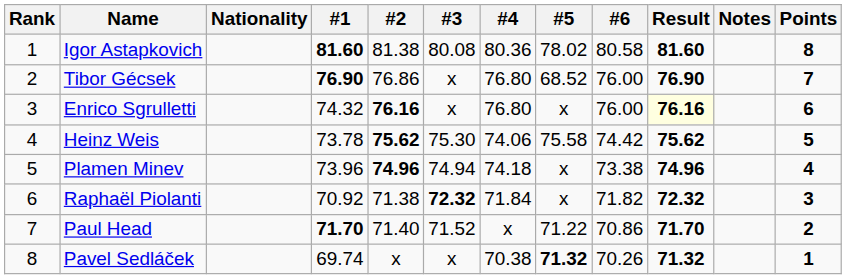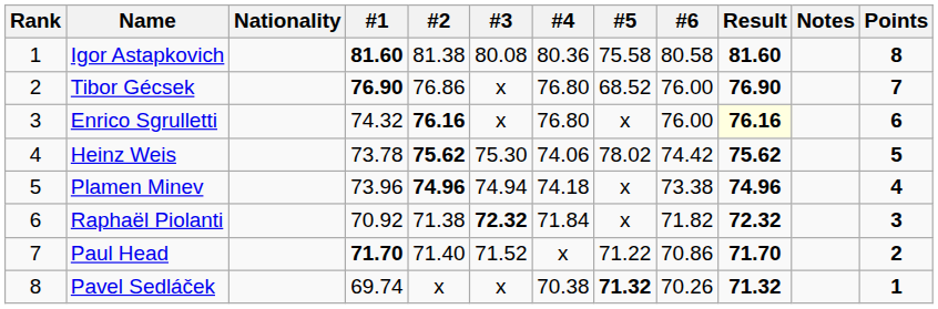 <table class="wikitable sortable" style="text-align:center">
 <tr>
 <th>Rank</th>
 <th>Name</th>
 <th>Nationality</th>
 <th>#1</th>
 <th>#2</th>
 <th>#3</th>
 <th>#4</th>
 <th>#5</th>
 <th>#6</th>
 <th>Result</th>
 <th>Notes</th>
 <th>Points</th>
 </tr>
 <tr>
 <td>1</td>
 <td align=left><a href='#'>Igor Astapkovich</a></td>
 <td align=left></td>
 <td><strong>81.60</strong></td>
 <td>81.38</td>
 <td>80.08</td>
 <td>80.36</td>
-<td>78.02</td>
+<td>75.58</td>
 <td>80.58</td>
 <td><strong>81.60</strong></td>
 <td></td>
 <td><strong>8</strong></td>
 </tr>
 <tr>
 <td>2</td>
 <td align=left><a href='#'>Tibor Gécsek</a></td>
 <td align=left></td>
 <td><strong>76.90</strong></td>
 <td>76.86</td>
 <td>x</td>
 <td>76.80</td>
 <td>68.52</td>
 <td>76.00</td>
 <td><strong>76.90</strong></td>
 <td></td>
 <td><strong>7</strong></td>
 </tr>
 <tr>
 <td>3</td>
 <td align=left><a href='#'>Enrico Sgrulletti</a></td>
 <td align=left></td>
 <td>74.32</td>
 <td><strong>76.16</strong></td>
 <td>x</td>
 <td>76.80</td>
 <td>x</td>
 <td>76.00</td>
 <td style="background: lightyellow;"><strong>76.16</strong></td>
 <td></td>
 <td><strong>6</strong></td>
 </tr>
 <tr>
 <td>4</td>
 <td align=left><a href='#'>Heinz Weis</a></td>
 <td align=left></td>
 <td>73.78</td>
 <td><strong>75.62</strong></td>
 <td>75.30</td>
 <td>74.06</td>
-<td>75.58</td>
+<td>78.02</td>
 <td>74.42</td>
 <td><strong>75.62</strong></td>
 <td></td>
 <td><strong>5</strong></td>
 </tr>
 <tr>
 <td>5</td>
 <td align=left><a href='#'>Plamen Minev</a></td>
 <td align=left></td>
 <td>73.96</td>
 <td><strong>74.96</strong></td>
 <td>74.94</td>
 <td>74.18</td>
 <td>x</td>
 <td>73.38</td>
 <td><strong>74.96</strong></td>
 <td></td>
 <td><strong>4</strong></td>
 </tr>
 <tr>
 <td>6</td>
 <td align=left><a href='#'>Raphaël Piolanti</a></td>
 <td align=left></td>
 <td>70.92</td>
 <td>71.38</td>
 <td><strong>72.32</strong></td>
 <td>71.84</td>
 <td>x</td>
 <td>71.82</td>
 <td><strong>72.32</strong></td>
 <td></td>
 <td><strong>3</strong></td>
 </tr>
 <tr>
 <td>7</td>
 <td align=left><a href='#'>Paul Head</a></td>
 <td align=left></td>
 <td><strong>71.70</strong></td>
 <td>71.40</td>
 <td>71.52</td>
 <td>x</td>
 <td>71.22</td>
 <td>70.86</td>
 <td><strong>71.70</strong></td>
 <td></td>
 <td><strong>2</strong></td>
 </tr>
 <tr>
 <td>8</td>
 <td align=left><a href='#'>Pavel Sedláček</a></td>
 <td align=left></td>
 <td>69.74</td>
 <td>x</td>
 <td>x</td>
 <td>70.38</td>
 <td><strong>71.32</strong></td>
 <td>70.26</td>
 <td><strong>71.32</strong></td>
 <td></td>
 <td><strong>1</strong></td>
 </tr>
 </table>
